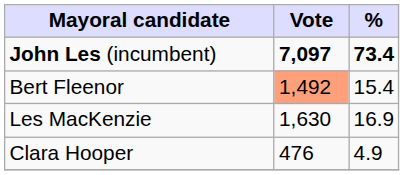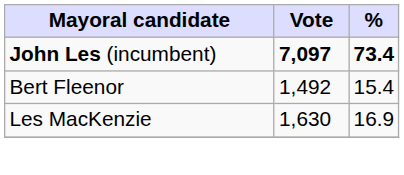 <table class="wikitable">
 <tr>
 <th style="background:#ddf;" width="200px">Mayoral candidate</th>
 <th style="background:#ddf;" width="50px">Vote</th>
 <th style="background:#ddf;" width="30px">%</th>
 </tr>
 <tr>
 <td><strong>John Les</strong> (incumbent)</td>
 <td><strong>7,097</strong></td>
 <td><strong>73.4</strong></td>
 </tr>
 <tr>
 <td>Bert Fleenor</td>
-<td style="background: lightsalmon;">1,492</td>
+<td>1,492</td>
 <td>15.4</td>
 </tr>
 <tr>
 <td>Les MacKenzie</td>
 <td>1,630</td>
 <td>16.9</td>
 </tr>
 <tr>
-<td>Clara Hooper</td>
-<td>476</td>
-<td>4.9</td>
-</tr>
-<tr>
 </tr>
 </table>
